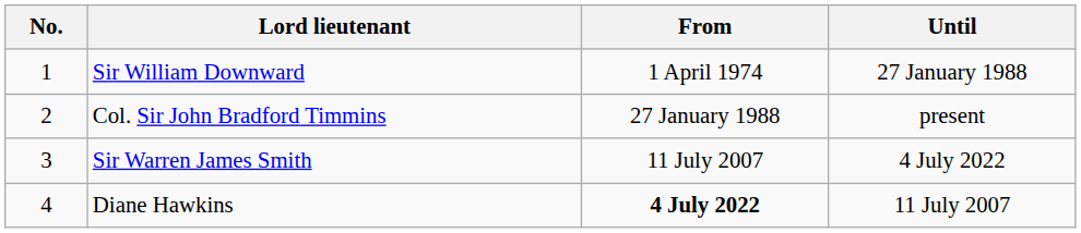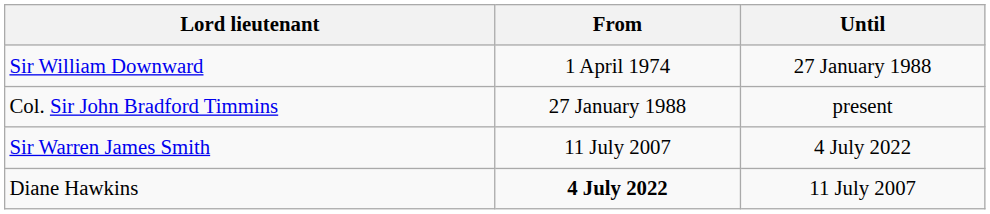 <table class="wikitable" style="border:0px;text-align:left;line-height:150%;">
 <tr>
-<th width="5%">No.</th>
 <th width="30%">Lord lieutenant</th>
 <th width="15%">From</th>
 <th width="15%">Until</th>
 </tr>
 <tr>
-<td align=center>1</td>
 <td><a href='#'>Sir William Downward</a></td>
 <td align=center>1 April 1974</td>
 <td align=center>27 January 1988</td>
 </tr>
 <tr>
-<td align=center>2</td>
 <td>Col. <a href='#'>Sir John Bradford Timmins</a></td>
 <td align=center>27 January 1988</td>
 <td align=center>present</td>
 </tr>
 <tr>
-<td align=center>3</td>
 <td><a href='#'>Sir Warren James Smith</a></td>
 <td align=center>11 July 2007</td>
 <td align=center>4 July 2022</td>
 </tr>
 <tr>
-<td align=center>4</td>
 <td>Diane Hawkins</td>
 <td align=center><strong>4 July 2022</strong></td>
 <td align=center>11 July 2007</td>
 </tr>
 </table>
